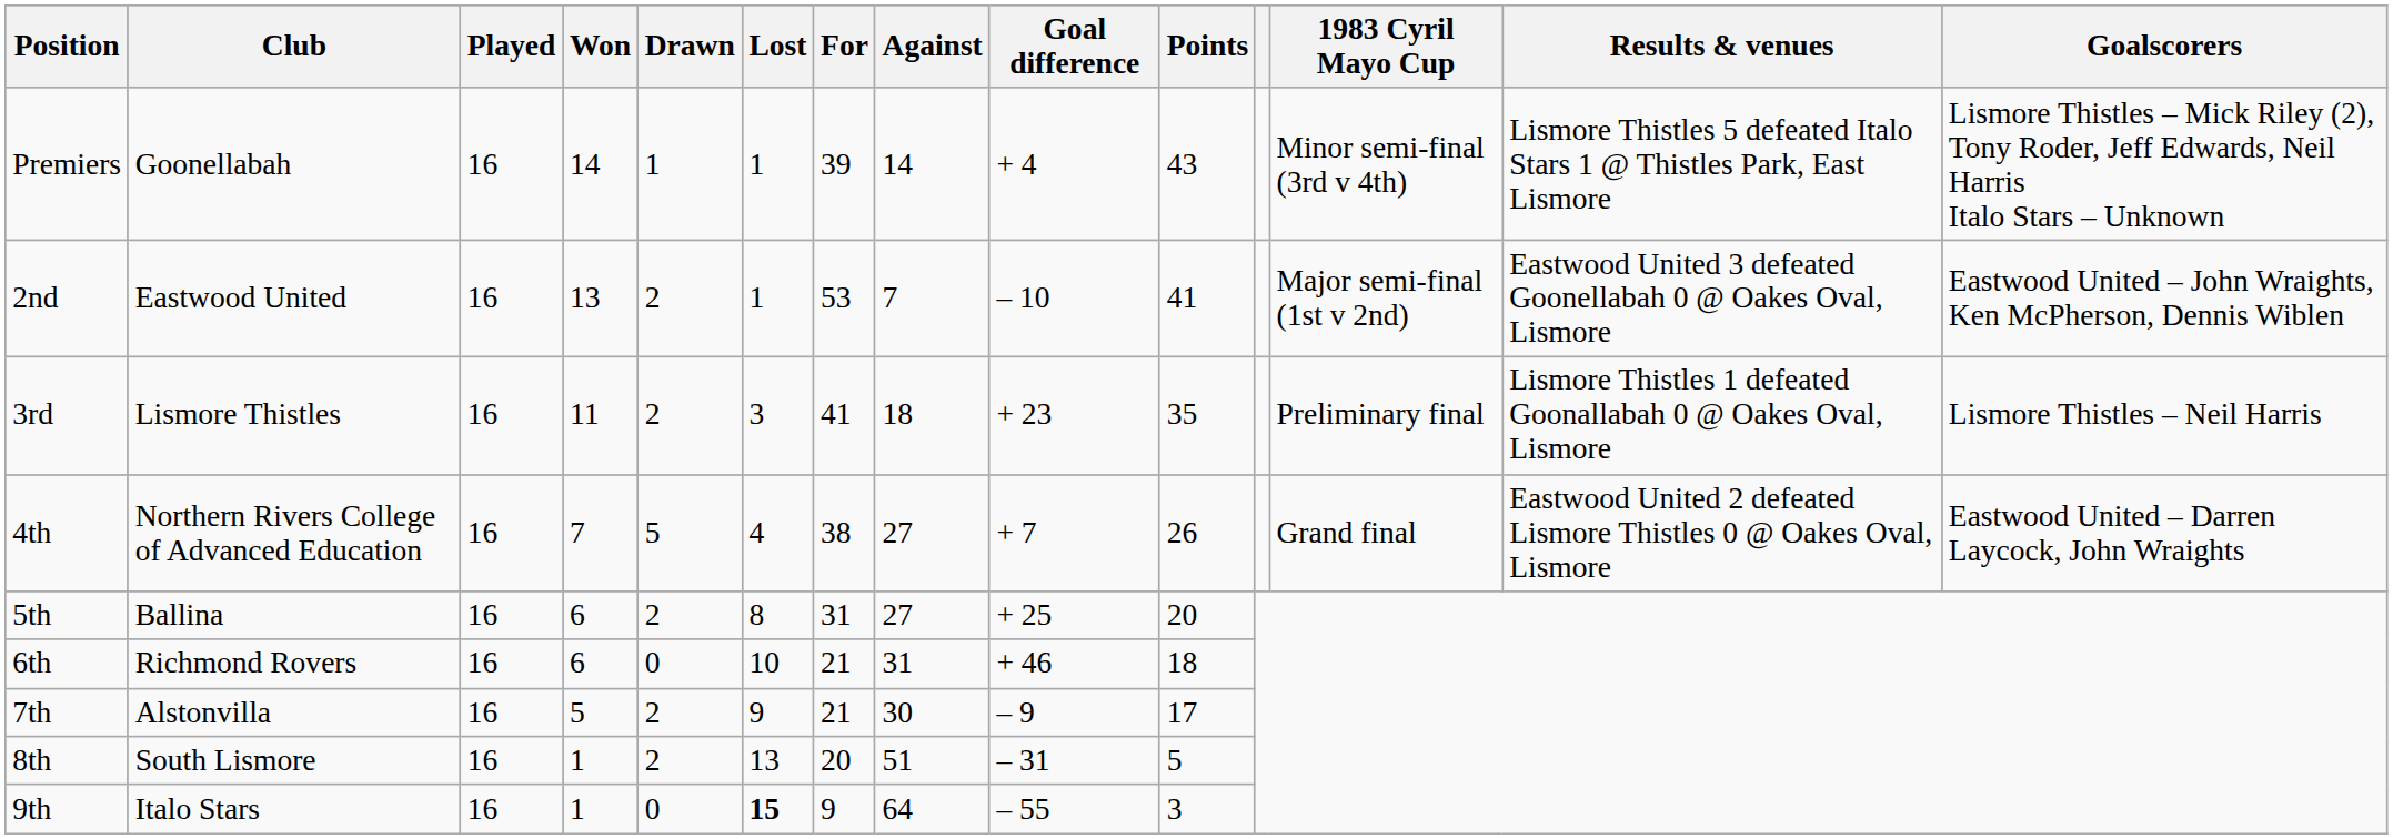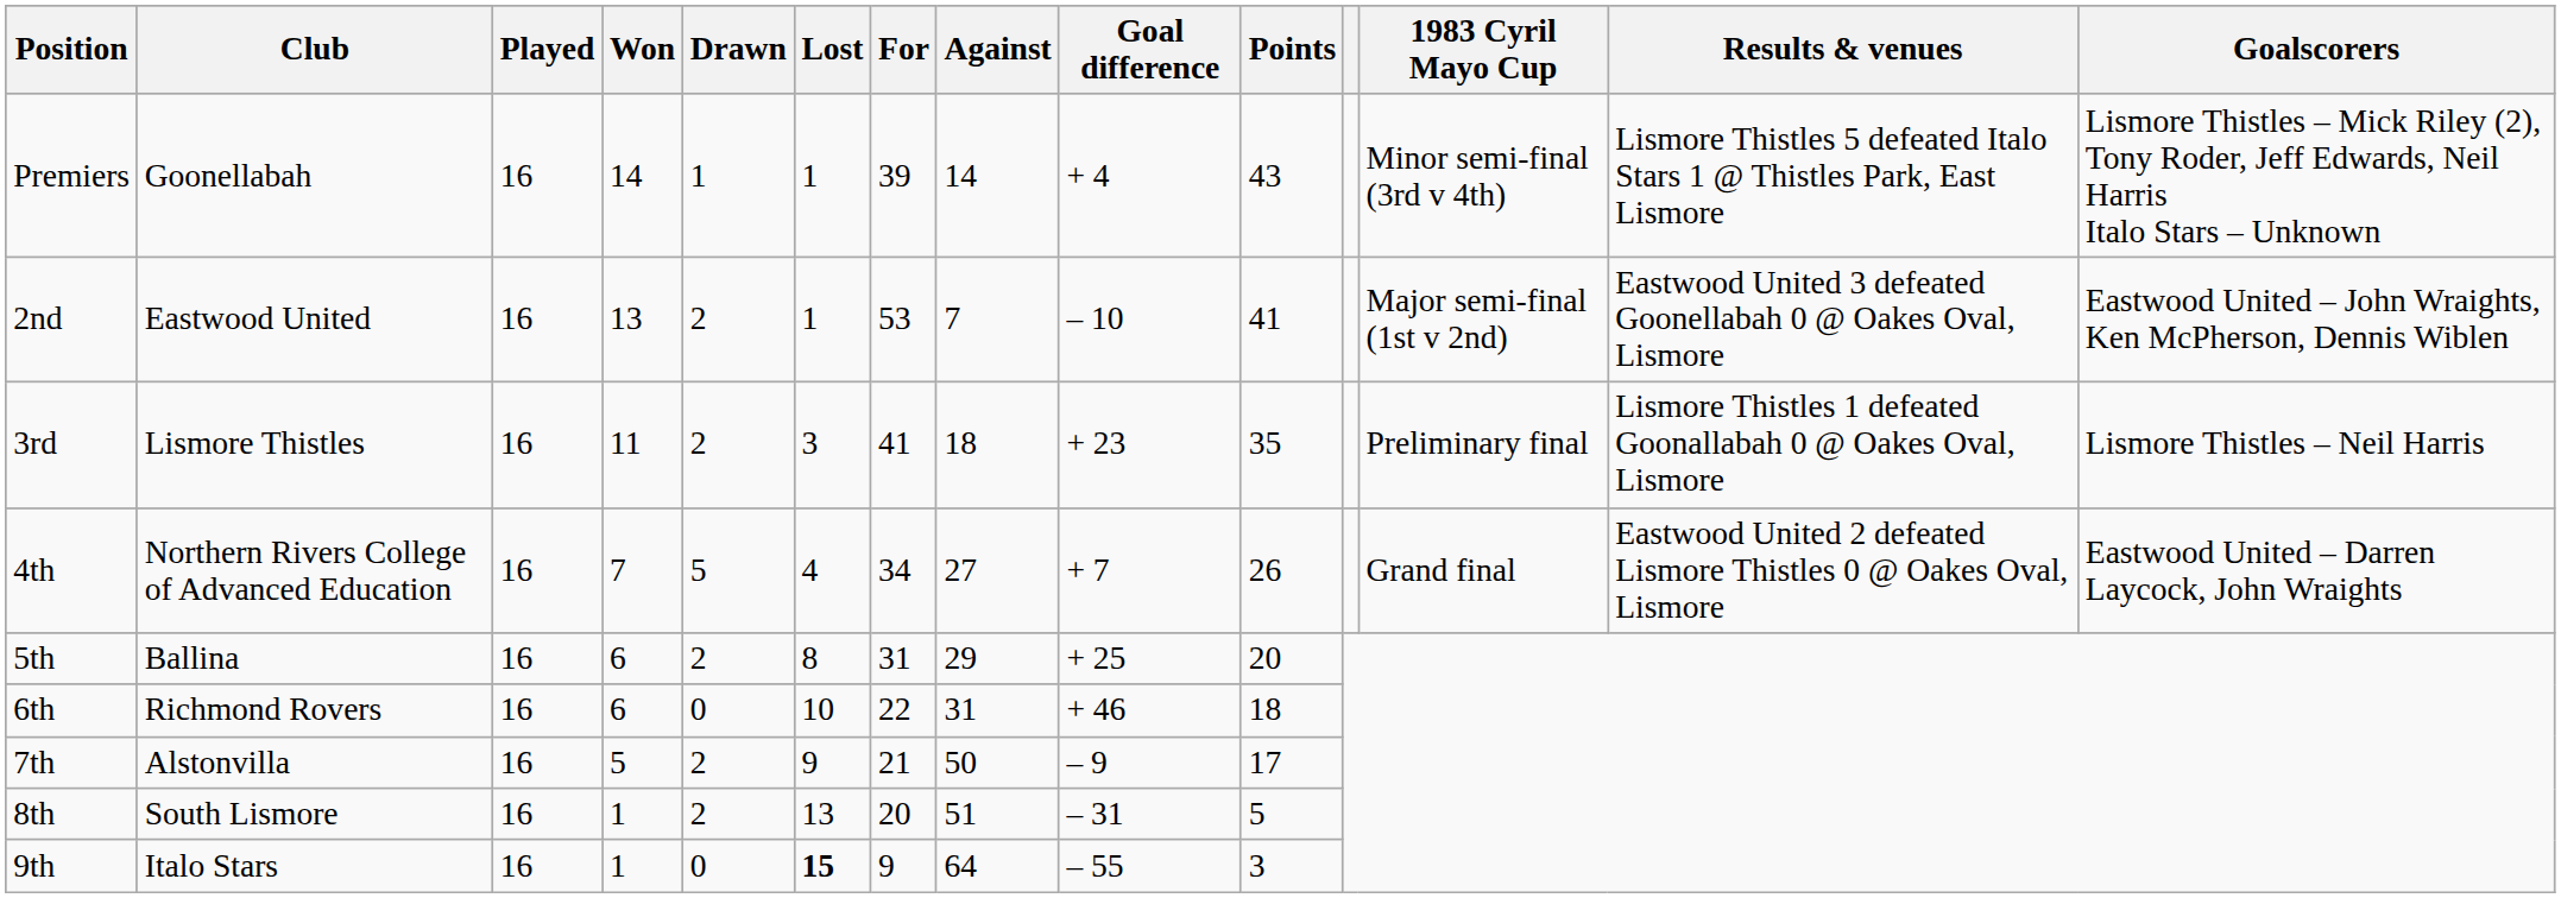 <table class="wikitable">
 <tr>
 <th>Position</th>
 <th>Club</th>
 <th>Played</th>
 <th>Won</th>
 <th>Drawn</th>
 <th>Lost</th>
 <th>For</th>
 <th>Against</th>
 <th>Goal difference</th>
 <th>Points</th>
 <th></th>
 <th>1983 Cyril Mayo Cup</th>
 <th>Results & venues</th>
 <th>Goalscorers</th>
 </tr>
 <tr>
 <td>Premiers</td>
 <td>Goonellabah</td>
 <td>16</td>
 <td>14</td>
 <td>1</td>
 <td>1</td>
 <td>39</td>
 <td>14</td>
 <td>+ 4</td>
 <td>43</td>
 <td></td>
 <td>Minor semi-final (3rd v 4th)</td>
 <td>Lismore Thistles 5 defeated Italo Stars 1 @ Thistles Park, East Lismore</td>
 <td>Lismore Thistles – Mick Riley (2), Tony Roder, Jeff Edwards, Neil Harris<br>Italo Stars – Unknown</td>
 </tr>
 <tr>
 <td>2nd</td>
 <td>Eastwood United</td>
 <td>16</td>
 <td>13</td>
 <td>2</td>
 <td>1</td>
 <td>53</td>
 <td>7</td>
 <td>– 10</td>
 <td>41</td>
 <td></td>
 <td>Major semi-final (1st v 2nd)</td>
 <td>Eastwood United 3 defeated Goonellabah 0 @ Oakes Oval, Lismore</td>
 <td>Eastwood United – John Wraights, Ken McPherson, Dennis Wiblen</td>
 </tr>
 <tr>
 <td>3rd</td>
 <td>Lismore Thistles</td>
 <td>16</td>
 <td>11</td>
 <td>2</td>
 <td>3</td>
 <td>41</td>
 <td>18</td>
 <td>+ 23</td>
 <td>35</td>
 <td></td>
 <td>Preliminary final</td>
 <td>Lismore Thistles 1 defeated Goonallabah 0 @ Oakes Oval, Lismore</td>
 <td>Lismore Thistles – Neil Harris</td>
 </tr>
 <tr>
 <td>4th</td>
 <td>Northern Rivers College of Advanced Education</td>
 <td>16</td>
 <td>7</td>
 <td>5</td>
 <td>4</td>
-<td>38</td>
+<td>34</td>
 <td>27</td>
 <td>+ 7</td>
 <td>26</td>
 <td></td>
 <td>Grand final</td>
 <td>Eastwood United 2 defeated Lismore Thistles 0 @ Oakes Oval, Lismore</td>
 <td>Eastwood United – Darren Laycock, John Wraights</td>
 </tr>
 <tr>
 <td>5th</td>
 <td>Ballina</td>
 <td>16</td>
 <td>6</td>
 <td>2</td>
 <td>8</td>
 <td>31</td>
-<td>27</td>
+<td>29</td>
 <td>+ 25</td>
 <td>20</td>
 </tr>
 <tr>
 <td>6th</td>
 <td>Richmond Rovers</td>
 <td>16</td>
 <td>6</td>
 <td>0</td>
 <td>10</td>
-<td>21</td>
+<td>22</td>
 <td>31</td>
 <td>+ 46</td>
 <td>18</td>
 </tr>
 <tr>
 <td>7th</td>
 <td>Alstonvilla</td>
 <td>16</td>
 <td>5</td>
 <td>2</td>
 <td>9</td>
 <td>21</td>
-<td>30</td>
+<td>50</td>
 <td>– 9</td>
 <td>17</td>
 </tr>
 <tr>
 <td>8th</td>
 <td>South Lismore</td>
 <td>16</td>
 <td>1</td>
 <td>2</td>
 <td>13</td>
 <td>20</td>
 <td>51</td>
 <td>– 31</td>
 <td>5</td>
 </tr>
 <tr>
 <td>9th</td>
 <td>Italo Stars</td>
 <td>16</td>
 <td>1</td>
 <td>0</td>
 <td><strong>15</strong></td>
 <td>9</td>
 <td>64</td>
 <td>– 55</td>
 <td>3</td>
 </tr>
 </table>
